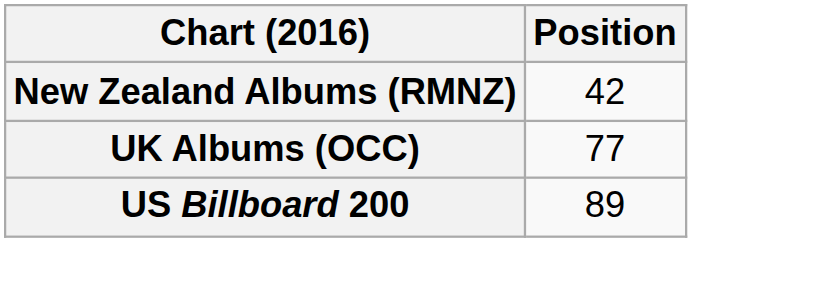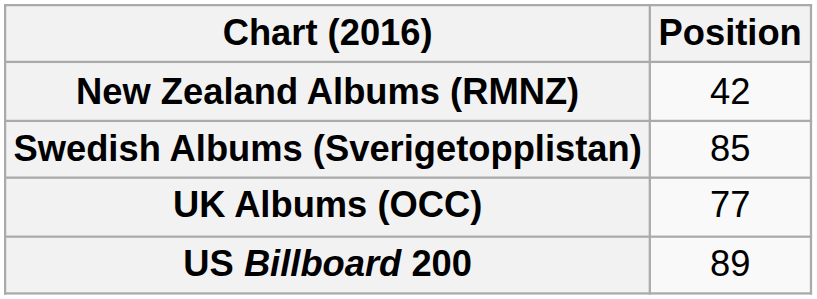 <table class="wikitable sortable plainrowheaders" style="text-align:center">
 <tr>
 <th scope="col">Chart (2016)</th>
 <th scope="col">Position</th>
 </tr>
 <tr>
 <th scope="row">New Zealand Albums (RMNZ)</th>
 <td>42</td>
 </tr>
 <tr>
+<th scope="row">Swedish Albums (Sverigetopplistan)</th>
+<td>85</td>
+</tr>
+<tr>
 <th scope="row">UK Albums (OCC)</th>
 <td>77</td>
 </tr>
 <tr>
 <th scope="row">US <em>Billboard</em> 200</th>
 <td>89</td>
 </tr>
 </table>
